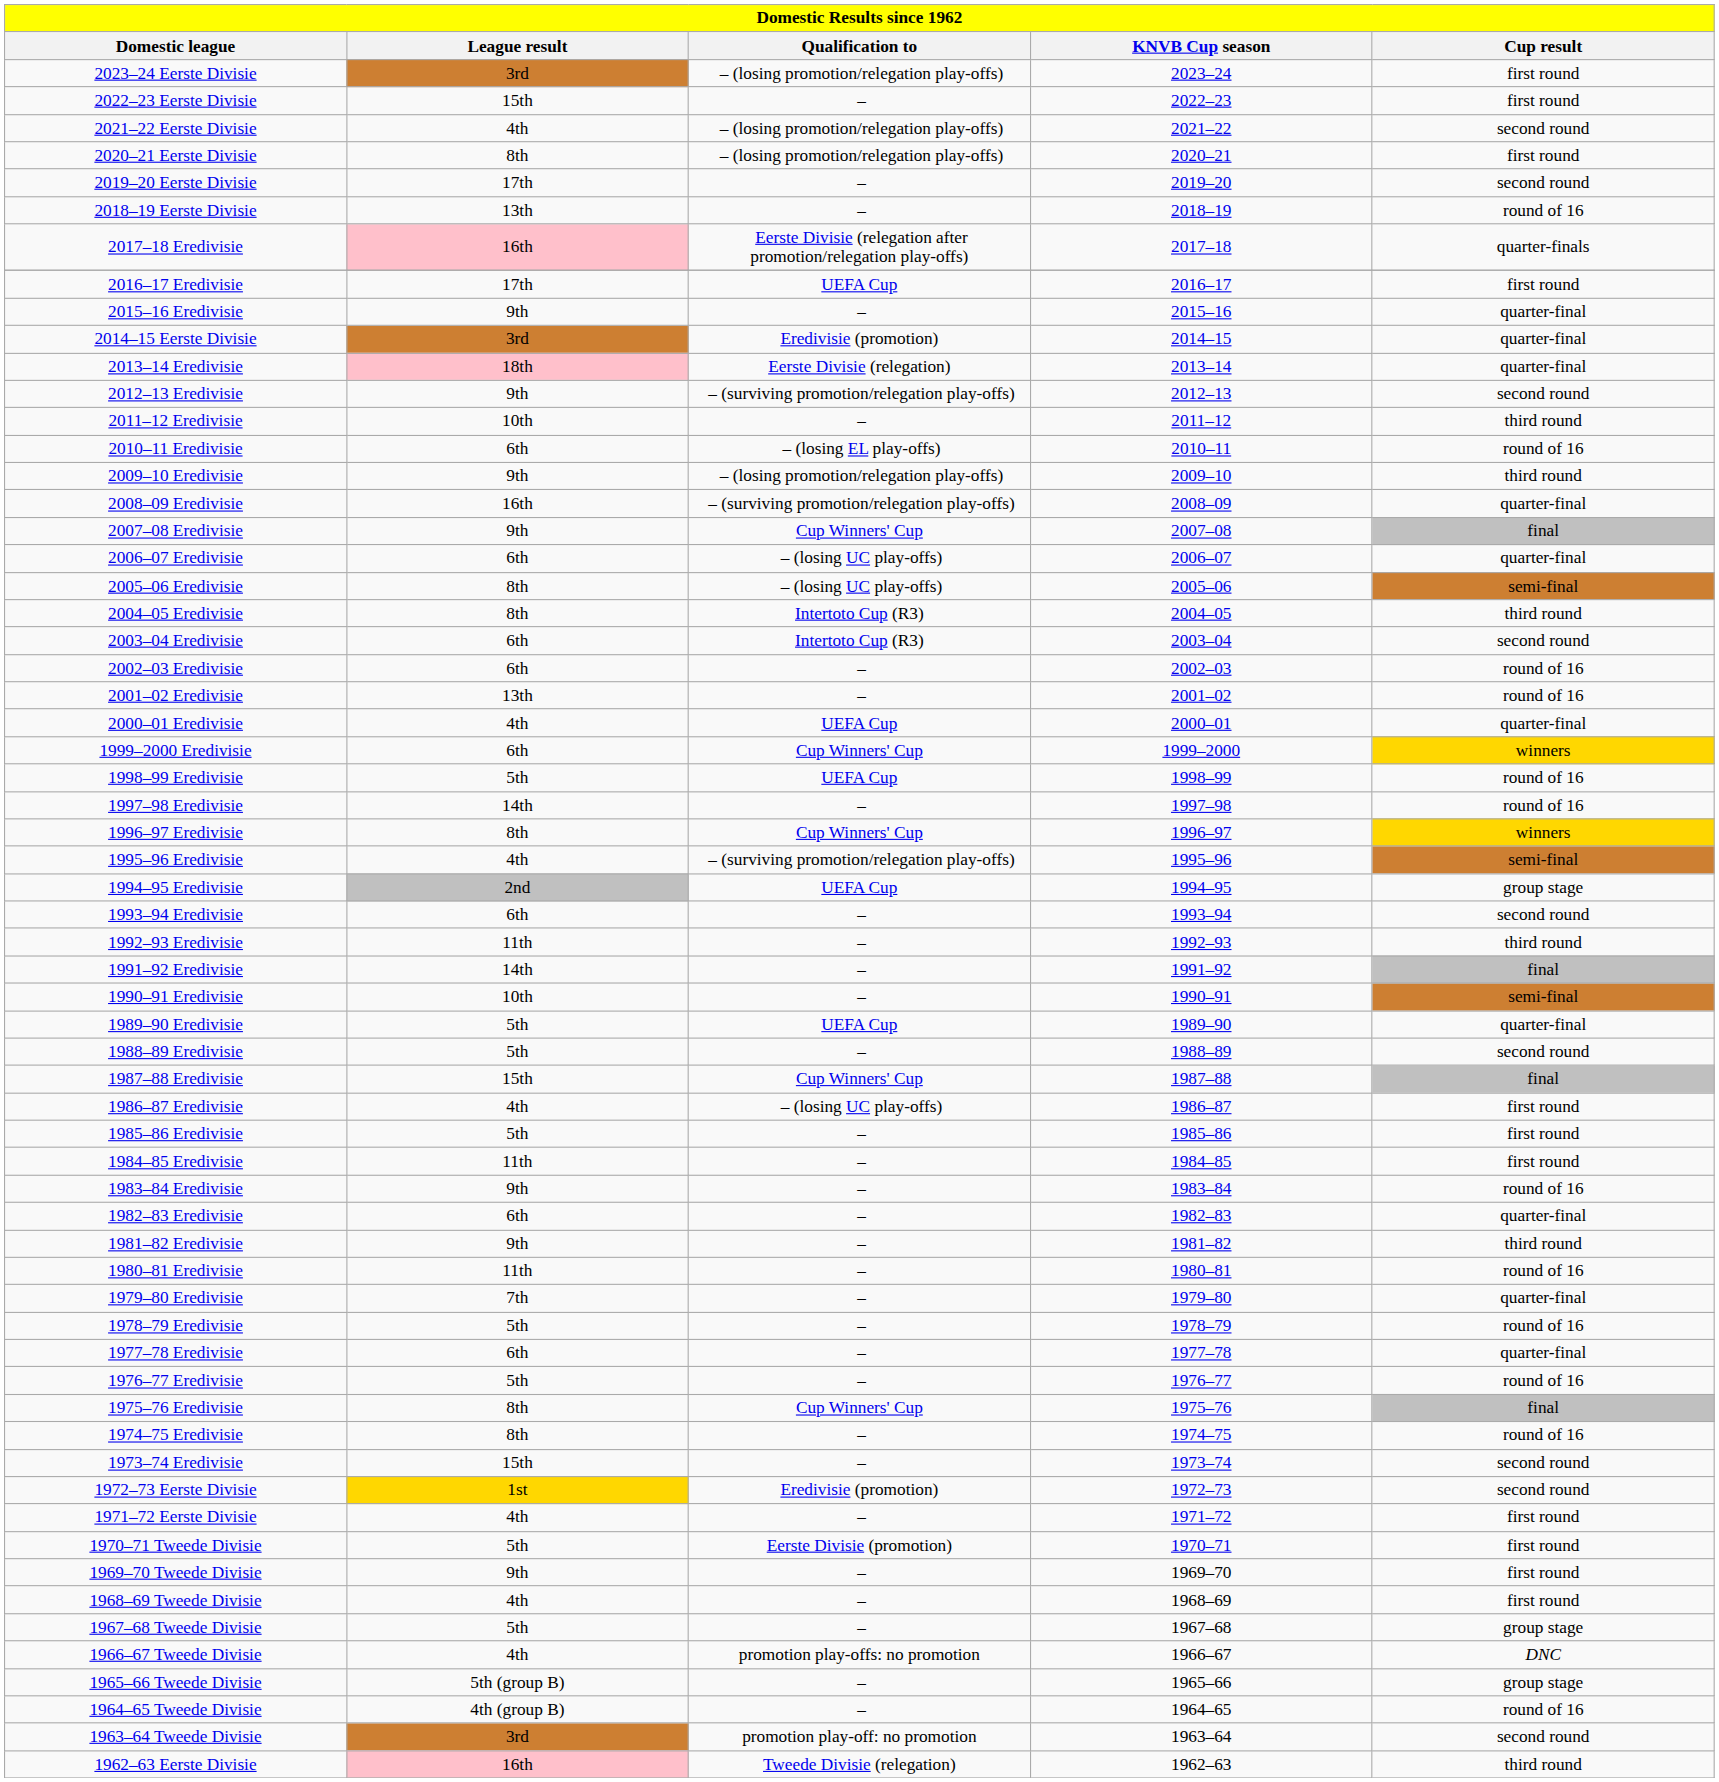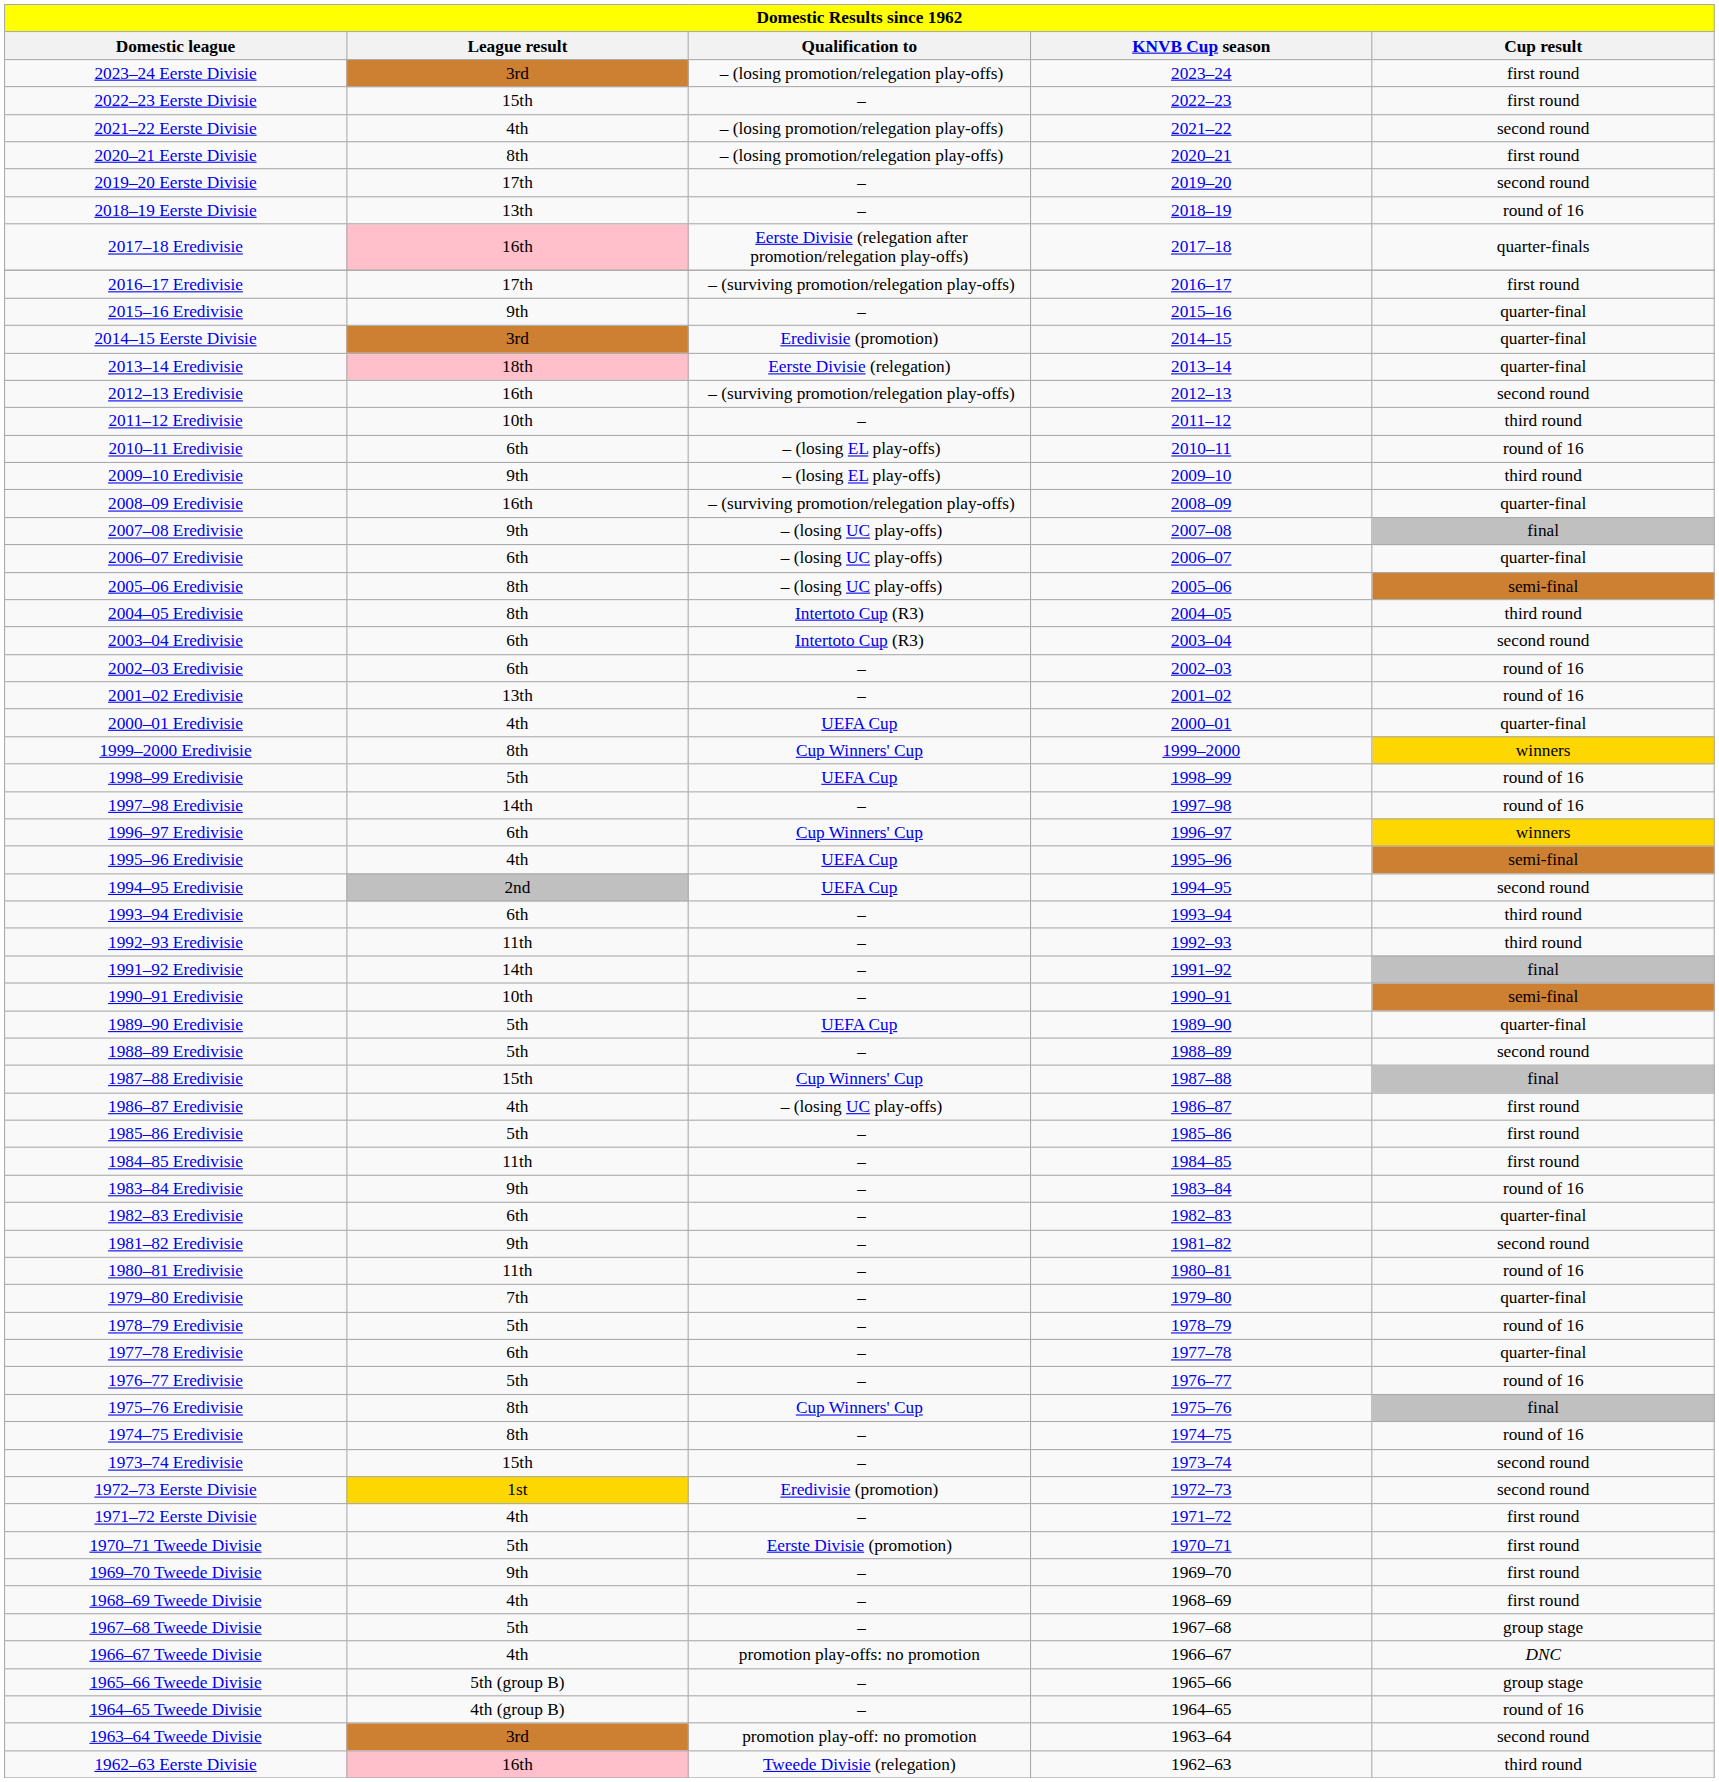 <table class="wikitable collapsible collapsed" style="width: 100%; text-align: center;">
 <tr>
 <th style="color:#000000; background:#ffff00;" colspan=5>Domestic Results since 1962</th>
 </tr>
 <tr>
 <th style="width:20%;">Domestic league</th>
 <th style="width:20%;">League result</th>
 <th style="width:20%;">Qualification to</th>
 <th style="width:20%;"><a href='#'>KNVB Cup</a> season</th>
 <th style="width:20%;">Cup result</th>
 </tr>
 <tr>
 <td><a href='#'>2023–24 Eerste Divisie</a></td>
 <td style="background:#cd7f32;">3rd</td>
 <td> – (losing promotion/relegation play-offs)</td>
 <td><a href='#'>2023–24</a></td>
 <td>first round</td>
 </tr>
 <tr>
 <td><a href='#'>2022–23 Eerste Divisie</a></td>
 <td>15th</td>
 <td> –</td>
 <td><a href='#'>2022–23</a></td>
 <td>first round</td>
 </tr>
 <tr>
 <td><a href='#'>2021–22 Eerste Divisie</a></td>
 <td>4th</td>
 <td> – (losing promotion/relegation play-offs)</td>
 <td><a href='#'>2021–22</a></td>
 <td>second round</td>
 </tr>
 <tr>
 <td><a href='#'>2020–21 Eerste Divisie</a></td>
 <td>8th</td>
 <td> – (losing promotion/relegation play-offs)</td>
 <td><a href='#'>2020–21</a></td>
 <td>first round</td>
 </tr>
 <tr>
 <td><a href='#'>2019–20 Eerste Divisie</a></td>
 <td>17th</td>
 <td> –</td>
 <td><a href='#'>2019–20</a></td>
 <td>second round</td>
 </tr>
 <tr>
 <td><a href='#'>2018–19 Eerste Divisie</a></td>
 <td>13th</td>
 <td> –</td>
 <td><a href='#'>2018–19</a></td>
 <td>round of 16</td>
 </tr>
 <tr>
 <td><a href='#'>2017–18 Eredivisie</a></td>
 <td style="background:pink;">16th</td>
 <td> <a href='#'>Eerste Divisie</a> (relegation after promotion/relegation play-offs)</td>
 <td><a href='#'>2017–18</a></td>
 <td>quarter-finals</td>
 </tr>
 <tr>
 </tr>
 <tr>
 <td><a href='#'>2016–17 Eredivisie</a></td>
 <td>17th</td>
-<td><a href='#'>UEFA Cup</a></td>
+<td> – (surviving promotion/relegation play-offs)</td>
 <td><a href='#'>2016–17</a></td>
 <td>first round</td>
 </tr>
 <tr>
 <td><a href='#'>2015–16 Eredivisie</a></td>
 <td>9th</td>
 <td> –</td>
 <td><a href='#'>2015–16</a></td>
 <td>quarter-final</td>
 </tr>
 <tr>
 <td><a href='#'>2014–15 Eerste Divisie</a></td>
 <td style="background:#cd7f32;">3rd</td>
 <td><a href='#'>Eredivisie</a> (promotion)</td>
 <td><a href='#'>2014–15</a></td>
 <td>quarter-final</td>
 </tr>
 <tr>
 <td><a href='#'>2013–14 Eredivisie</a></td>
 <td style="background:pink;">18th</td>
 <td><a href='#'>Eerste Divisie</a> (relegation)</td>
 <td><a href='#'>2013–14</a></td>
 <td>quarter-final</td>
 </tr>
 <tr>
 <td><a href='#'>2012–13 Eredivisie</a></td>
-<td>9th</td>
+<td>16th</td>
 <td> – (surviving promotion/relegation play-offs)</td>
 <td><a href='#'>2012–13</a></td>
 <td>second round</td>
 </tr>
 <tr>
 <td><a href='#'>2011–12 Eredivisie</a></td>
 <td>10th</td>
 <td> –</td>
 <td><a href='#'>2011–12</a></td>
 <td>third round</td>
 </tr>
 <tr>
 <td><a href='#'>2010–11 Eredivisie</a></td>
 <td>6th</td>
 <td> – (losing <a href='#'>EL</a> play-offs)</td>
 <td><a href='#'>2010–11</a></td>
 <td>round of 16</td>
 </tr>
 <tr>
 <td><a href='#'>2009–10 Eredivisie</a></td>
 <td>9th</td>
-<td> – (losing promotion/relegation play-offs)</td>
+<td> – (losing <a href='#'>EL</a> play-offs)</td>
 <td><a href='#'>2009–10</a></td>
 <td>third round</td>
 </tr>
 <tr>
 <td><a href='#'>2008–09 Eredivisie</a></td>
 <td>16th</td>
 <td> – (surviving promotion/relegation play-offs)</td>
 <td><a href='#'>2008–09</a></td>
 <td>quarter-final</td>
 </tr>
 <tr>
 <td><a href='#'>2007–08 Eredivisie</a></td>
 <td>9th</td>
-<td><a href='#'>Cup Winners' Cup</a></td>
+<td> – (losing <a href='#'>UC</a> play-offs)</td>
 <td><a href='#'>2007–08</a></td>
 <td style="background:silver;">final</td>
 </tr>
 <tr>
 <td><a href='#'>2006–07 Eredivisie</a></td>
 <td>6th</td>
 <td> – (losing <a href='#'>UC</a> play-offs)</td>
 <td><a href='#'>2006–07</a></td>
 <td>quarter-final</td>
 </tr>
 <tr>
 <td><a href='#'>2005–06 Eredivisie</a></td>
 <td>8th</td>
 <td> – (losing <a href='#'>UC</a> play-offs)</td>
 <td><a href='#'>2005–06</a></td>
 <td style="background:#cd7f32;">semi-final</td>
 </tr>
 <tr>
 <td><a href='#'>2004–05 Eredivisie</a></td>
 <td>8th</td>
 <td><a href='#'>Intertoto Cup</a> (R3)</td>
 <td><a href='#'>2004–05</a></td>
 <td>third round</td>
 </tr>
 <tr>
 <td><a href='#'>2003–04 Eredivisie</a></td>
 <td>6th</td>
 <td><a href='#'>Intertoto Cup</a> (R3)</td>
 <td><a href='#'>2003–04</a></td>
 <td>second round</td>
 </tr>
 <tr>
 <td><a href='#'>2002–03 Eredivisie</a></td>
 <td>6th</td>
 <td> –</td>
 <td><a href='#'>2002–03</a></td>
 <td>round of 16</td>
 </tr>
 <tr>
 <td><a href='#'>2001–02 Eredivisie</a></td>
 <td>13th</td>
 <td> –</td>
 <td><a href='#'>2001–02</a></td>
 <td>round of 16</td>
 </tr>
 <tr>
 <td><a href='#'>2000–01 Eredivisie</a></td>
 <td>4th</td>
 <td><a href='#'>UEFA Cup</a></td>
 <td><a href='#'>2000–01</a></td>
 <td>quarter-final</td>
 </tr>
 <tr>
 <td><a href='#'>1999–2000 Eredivisie</a></td>
-<td>6th</td>
+<td>8th</td>
 <td><a href='#'>Cup Winners' Cup</a></td>
 <td><a href='#'>1999–2000</a></td>
 <td style="background:gold;">winners</td>
 </tr>
 <tr>
 <td><a href='#'>1998–99 Eredivisie</a></td>
 <td>5th</td>
 <td><a href='#'>UEFA Cup</a></td>
 <td><a href='#'>1998–99</a></td>
 <td>round of 16</td>
 </tr>
 <tr>
 <td><a href='#'>1997–98 Eredivisie</a></td>
 <td>14th</td>
 <td> –</td>
 <td><a href='#'>1997–98</a></td>
 <td>round of 16</td>
 </tr>
 <tr>
 <td><a href='#'>1996–97 Eredivisie</a></td>
-<td>8th</td>
+<td>6th</td>
 <td><a href='#'>Cup Winners' Cup</a></td>
 <td><a href='#'>1996–97</a></td>
 <td style="background:gold;">winners</td>
 </tr>
 <tr>
 <td><a href='#'>1995–96 Eredivisie</a></td>
 <td>4th</td>
-<td> – (surviving promotion/relegation play-offs)</td>
+<td><a href='#'>UEFA Cup</a></td>
 <td><a href='#'>1995–96</a></td>
 <td style="background:#cd7f32;">semi-final</td>
 </tr>
 <tr>
 <td><a href='#'>1994–95 Eredivisie</a></td>
 <td style="background:silver;">2nd</td>
 <td><a href='#'>UEFA Cup</a></td>
 <td><a href='#'>1994–95</a></td>
-<td>group stage </td>
+<td>second round</td>
 </tr>
 <tr>
 <td><a href='#'>1993–94 Eredivisie</a></td>
 <td>6th</td>
 <td> –</td>
 <td><a href='#'>1993–94</a></td>
-<td>second round</td>
+<td>third round</td>
 </tr>
 <tr>
 <td><a href='#'>1992–93 Eredivisie</a></td>
 <td>11th</td>
 <td> –</td>
 <td><a href='#'>1992–93</a></td>
 <td>third round</td>
 </tr>
 <tr>
 <td><a href='#'>1991–92 Eredivisie</a></td>
 <td>14th</td>
 <td> –</td>
 <td><a href='#'>1991–92</a></td>
 <td style="background:silver;">final</td>
 </tr>
 <tr>
 <td><a href='#'>1990–91 Eredivisie</a></td>
 <td>10th</td>
 <td> –</td>
 <td><a href='#'>1990–91</a></td>
 <td style="background:#cd7f32;">semi-final</td>
 </tr>
 <tr>
 <td><a href='#'>1989–90 Eredivisie</a></td>
 <td>5th</td>
 <td><a href='#'>UEFA Cup</a></td>
 <td><a href='#'>1989–90</a></td>
 <td>quarter-final</td>
 </tr>
 <tr>
 <td><a href='#'>1988–89 Eredivisie</a></td>
 <td>5th</td>
 <td> –</td>
 <td><a href='#'>1988–89</a></td>
 <td>second round</td>
 </tr>
 <tr>
 <td><a href='#'>1987–88 Eredivisie</a></td>
 <td>15th</td>
 <td><a href='#'>Cup Winners' Cup</a></td>
 <td><a href='#'>1987–88</a></td>
 <td style="background:silver;">final</td>
 </tr>
 <tr>
 <td><a href='#'>1986–87 Eredivisie</a></td>
 <td>4th</td>
 <td> – (losing <a href='#'>UC</a> play-offs)</td>
 <td><a href='#'>1986–87</a></td>
 <td>first round</td>
 </tr>
 <tr>
 <td><a href='#'>1985–86 Eredivisie</a></td>
 <td>5th</td>
 <td> –</td>
 <td><a href='#'>1985–86</a></td>
 <td>first round</td>
 </tr>
 <tr>
 <td><a href='#'>1984–85 Eredivisie</a></td>
 <td>11th</td>
 <td> –</td>
 <td><a href='#'>1984–85</a></td>
 <td>first round</td>
 </tr>
 <tr>
 <td><a href='#'>1983–84 Eredivisie</a></td>
 <td>9th</td>
 <td> –</td>
 <td><a href='#'>1983–84</a></td>
 <td>round of 16</td>
 </tr>
 <tr>
 <td><a href='#'>1982–83 Eredivisie</a></td>
 <td>6th</td>
 <td> –</td>
 <td><a href='#'>1982–83</a></td>
 <td>quarter-final</td>
 </tr>
 <tr>
 <td><a href='#'>1981–82 Eredivisie</a></td>
 <td>9th</td>
 <td> –</td>
 <td><a href='#'>1981–82</a></td>
-<td>third round</td>
+<td>second round</td>
 </tr>
 <tr>
 <td><a href='#'>1980–81 Eredivisie</a></td>
 <td>11th</td>
 <td> –</td>
 <td><a href='#'>1980–81</a></td>
 <td>round of 16</td>
 </tr>
 <tr>
 <td><a href='#'>1979–80 Eredivisie</a></td>
 <td>7th</td>
 <td> –</td>
 <td><a href='#'>1979–80</a></td>
 <td>quarter-final</td>
 </tr>
 <tr>
 <td><a href='#'>1978–79 Eredivisie</a></td>
 <td>5th</td>
 <td> –</td>
 <td><a href='#'>1978–79</a></td>
 <td>round of 16</td>
 </tr>
 <tr>
 <td><a href='#'>1977–78 Eredivisie</a></td>
 <td>6th</td>
 <td> –</td>
 <td><a href='#'>1977–78</a></td>
 <td>quarter-final</td>
 </tr>
 <tr>
 <td><a href='#'>1976–77 Eredivisie</a></td>
 <td>5th</td>
 <td> –</td>
 <td><a href='#'>1976–77</a></td>
 <td>round of 16</td>
 </tr>
 <tr>
 <td><a href='#'>1975–76 Eredivisie</a></td>
 <td>8th</td>
 <td><a href='#'>Cup Winners' Cup</a></td>
 <td><a href='#'>1975–76</a></td>
 <td style="background:silver;">final</td>
 </tr>
 <tr>
 <td><a href='#'>1974–75 Eredivisie</a></td>
 <td>8th</td>
 <td> –</td>
 <td><a href='#'>1974–75</a></td>
 <td>round of 16</td>
 </tr>
 <tr>
 <td><a href='#'>1973–74 Eredivisie</a></td>
 <td>15th</td>
 <td> –</td>
 <td><a href='#'>1973–74</a></td>
 <td>second round</td>
 </tr>
 <tr>
 <td><a href='#'>1972–73 Eerste Divisie</a></td>
 <td style="background:gold;">1st</td>
 <td><a href='#'>Eredivisie</a> (promotion)</td>
 <td><a href='#'>1972–73</a></td>
 <td>second round</td>
 </tr>
 <tr>
 <td><a href='#'>1971–72 Eerste Divisie</a></td>
 <td>4th</td>
 <td> –</td>
 <td><a href='#'>1971–72</a></td>
 <td>first round</td>
 </tr>
 <tr>
 <td><a href='#'>1970–71 Tweede Divisie</a></td>
 <td>5th</td>
 <td><a href='#'>Eerste Divisie</a> (promotion)</td>
 <td><a href='#'>1970–71</a></td>
 <td>first round</td>
 </tr>
 <tr>
 <td><a href='#'>1969–70 Tweede Divisie</a></td>
 <td>9th</td>
 <td> –</td>
 <td>1969–70</td>
 <td>first round </td>
 </tr>
 <tr>
 <td><a href='#'>1968–69 Tweede Divisie</a></td>
 <td>4th</td>
 <td> –</td>
 <td>1968–69</td>
 <td>first round </td>
 </tr>
 <tr>
 <td><a href='#'>1967–68 Tweede Divisie</a></td>
 <td>5th</td>
 <td> –</td>
 <td>1967–68</td>
 <td>group stage </td>
 </tr>
 <tr>
 <td><a href='#'>1966–67 Tweede Divisie</a></td>
 <td>4th</td>
 <td>promotion play-offs: no promotion</td>
 <td>1966–67</td>
 <td><em>DNC</em></td>
 </tr>
 <tr>
 <td><a href='#'>1965–66 Tweede Divisie</a></td>
 <td>5th (group B)</td>
 <td> –</td>
 <td>1965–66</td>
 <td>group stage </td>
 </tr>
 <tr>
 <td><a href='#'>1964–65 Tweede Divisie</a></td>
 <td>4th (group B)</td>
 <td> –</td>
 <td>1964–65</td>
 <td>round of 16 </td>
 </tr>
 <tr>
 <td><a href='#'>1963–64 Tweede Divisie</a></td>
 <td style="background:#cd7f32;">3rd</td>
 <td>promotion play-off: no promotion</td>
 <td>1963–64</td>
 <td>second round </td>
 </tr>
 <tr>
 <td><a href='#'>1962–63 Eerste Divisie</a></td>
 <td style="background:pink;">16th</td>
 <td><a href='#'>Tweede Divisie</a> (relegation)</td>
 <td>1962–63</td>
 <td>third round </td>
 </tr>
 </table>
